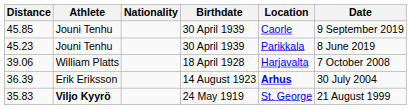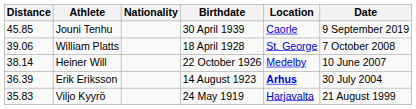 <table class="wikitable">
 <tr>
 <th>Distance</th>
 <th>Athlete</th>
 <th>Nationality</th>
 <th>Birthdate</th>
 <th>Location</th>
 <th>Date</th>
 </tr>
 <tr>
 <td>45.85</td>
 <td>Jouni Tenhu</td>
 <td></td>
 <td>30 April 1939</td>
 <td><a href='#'>Caorle</a></td>
 <td>9 September 2019</td>
 </tr>
 <tr>
-<td>45.23</td>
-<td>Jouni Tenhu</td>
-<td></td>
-<td>30 April 1939</td>
-<td><a href='#'>Parikkala</a></td>
-<td>8 June 2019</td>
-</tr>
-<tr>
 <td>39.06</td>
 <td>William Platts</td>
 <td></td>
 <td>18 April 1928</td>
-<td><a href='#'>Harjavalta</a></td>
+<td><a href='#'>St. George</a></td>
 <td>7 October 2008</td>
+</tr>
+<tr>
+<td>38.14</td>
+<td>Heiner Will</td>
+<td></td>
+<td>22 October 1926</td>
+<td><a href='#'>Medelby</a></td>
+<td>10 June 2007</td>
 </tr>
 <tr>
 <td>36.39</td>
 <td>Erik Eriksson</td>
 <td></td>
 <td>14 August 1923</td>
 <td><strong><a href='#'>Arhus</a></strong></td>
 <td>30 July 2004</td>
 </tr>
 <tr>
 <td>35.83</td>
-<td><strong>Viljo Kyyrö</strong></td>
+<td>Viljo Kyyrö</td>
 <td></td>
 <td>24 May 1919</td>
-<td><a href='#'>St. George</a></td>
+<td><a href='#'>Harjavalta</a></td>
 <td>21 August 1999</td>
 </tr>
 </table>
